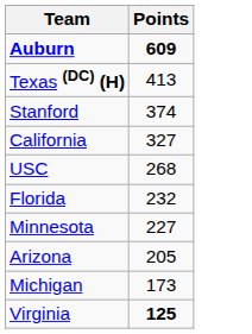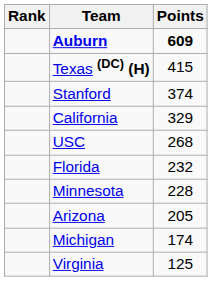 <table class="wikitable sortable" style="text-align:center">
 <tr>
+<th>Rank</th>
 <th>Team</th>
 <th>Points</th>
 </tr>
 <tr>
+<td></td>
 <td align=left><strong><a href='#'>Auburn</a></strong></td>
 <td><strong>609</strong></td>
 </tr>
 <tr>
+<td></td>
 <td align=left><a href='#'>Texas</a> <sup><strong>(DC)</strong></sup>  <strong>(H)</strong></td>
-<td>413</td>
+<td>415</td>
 </tr>
 <tr>
+<td></td>
 <td align=left><a href='#'>Stanford</a></td>
 <td>374</td>
 </tr>
 <tr>
+<td></td>
 <td align=left><a href='#'>California</a></td>
-<td>327</td>
+<td>329</td>
 </tr>
 <tr>
+<td></td>
 <td align=left><a href='#'>USC</a></td>
 <td>268</td>
 </tr>
 <tr>
+<td></td>
 <td align=left><a href='#'>Florida</a></td>
 <td>232</td>
 </tr>
 <tr>
+<td></td>
 <td align=left><a href='#'>Minnesota</a></td>
-<td>227</td>
+<td>228</td>
 </tr>
 <tr>
+<td></td>
 <td align=left><a href='#'>Arizona</a></td>
 <td>205</td>
 </tr>
 <tr>
+<td></td>
 <td align=left><a href='#'>Michigan</a></td>
-<td>173</td>
+<td>174</td>
 </tr>
 <tr>
+<td></td>
 <td align=left><a href='#'>Virginia</a></td>
-<td><strong>125</strong></td>
+<td>125</td>
 </tr>
 </table>
